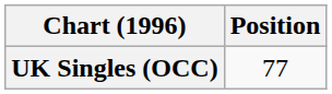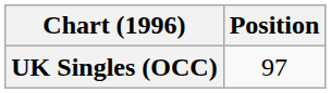 <table class="wikitable plainrowheaders">
 <tr>
 <th>Chart (1996)</th>
 <th>Position</th>
 </tr>
 <tr>
 <th scope="row">UK Singles (OCC)</th>
-<td align="center">77</td>
+<td align="center">97</td>
 </tr>
 </table>
